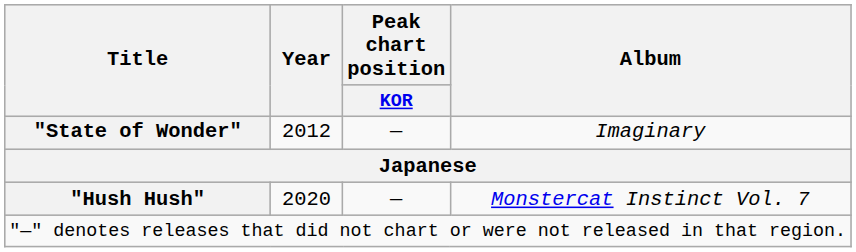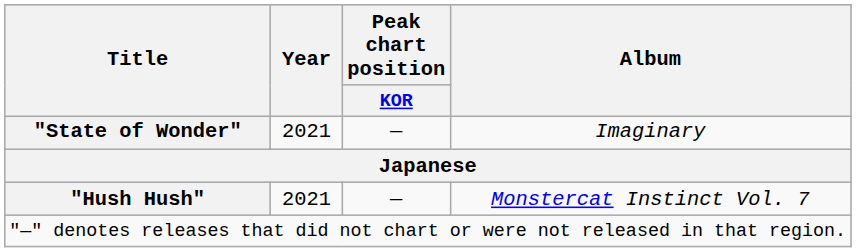 <table class="wikitable plainrowheaders" style="text-align:center;" border="1">
 <tr>
 <th scope="col" rowspan="2">Title</th>
 <th scope="col" rowspan="2">Year</th>
 <th scope="col" colspan="1">Peak chart position</th>
 <th scope="col" rowspan="2">Album</th>
 </tr>
 <tr>
 <th scope="col" style="width:3.5em;font-size:90%;"><a href='#'>KOR</a><br></th>
 </tr>
 <tr>
 <th scope="row">"State of Wonder"<br></th>
-<td>2012</td>
+<td>2021</td>
 <td>—</td>
 <td><em>Imaginary</em></td>
 </tr>
 <tr>
 <th colspan="4">Japanese</th>
 </tr>
 <tr>
 <th scope="row">"Hush Hush"<br></th>
-<td>2020</td>
+<td>2021</td>
 <td>—</td>
 <td><em><a href='#'>Monstercat</a> Instinct Vol. 7</em></td>
 </tr>
 <tr>
 <td colspan="4" style="font-size:90%" align="center">"—" denotes releases that did not chart or were not released in that region.</td>
 </tr>
 </table>
